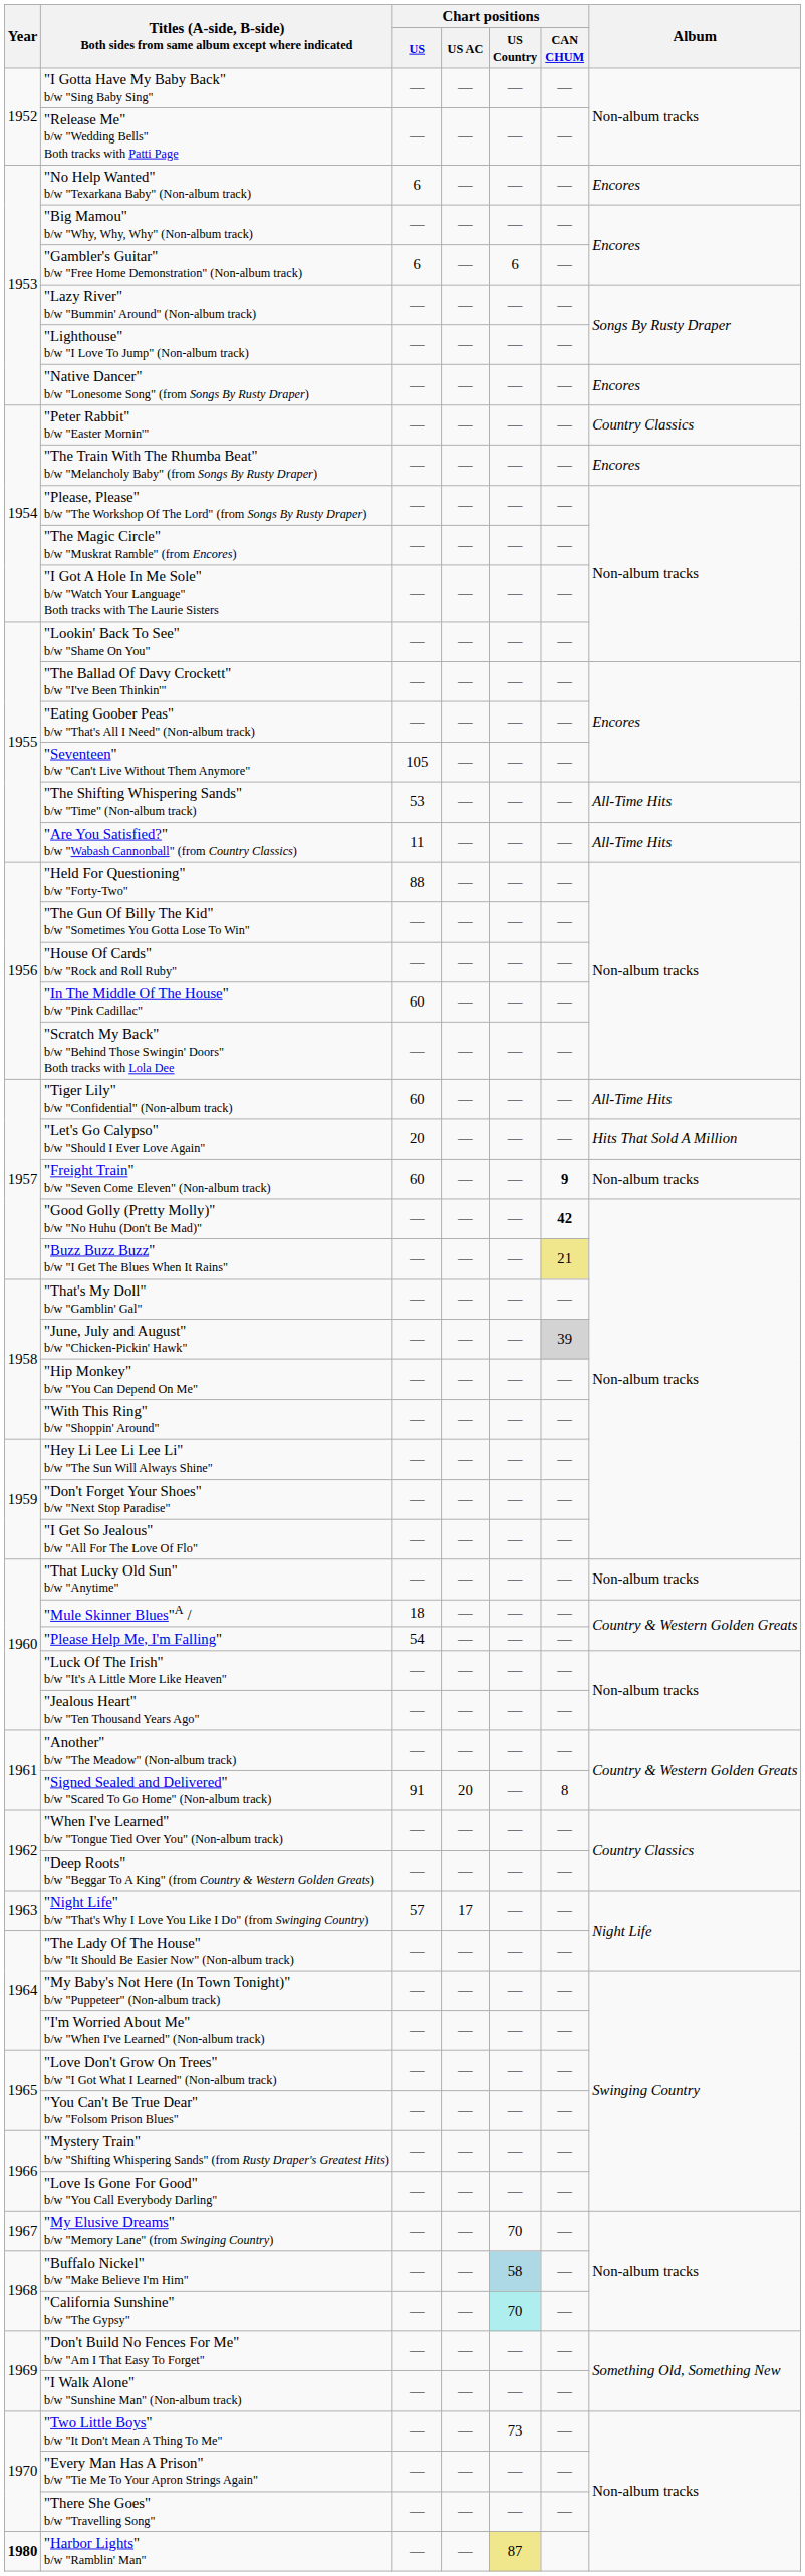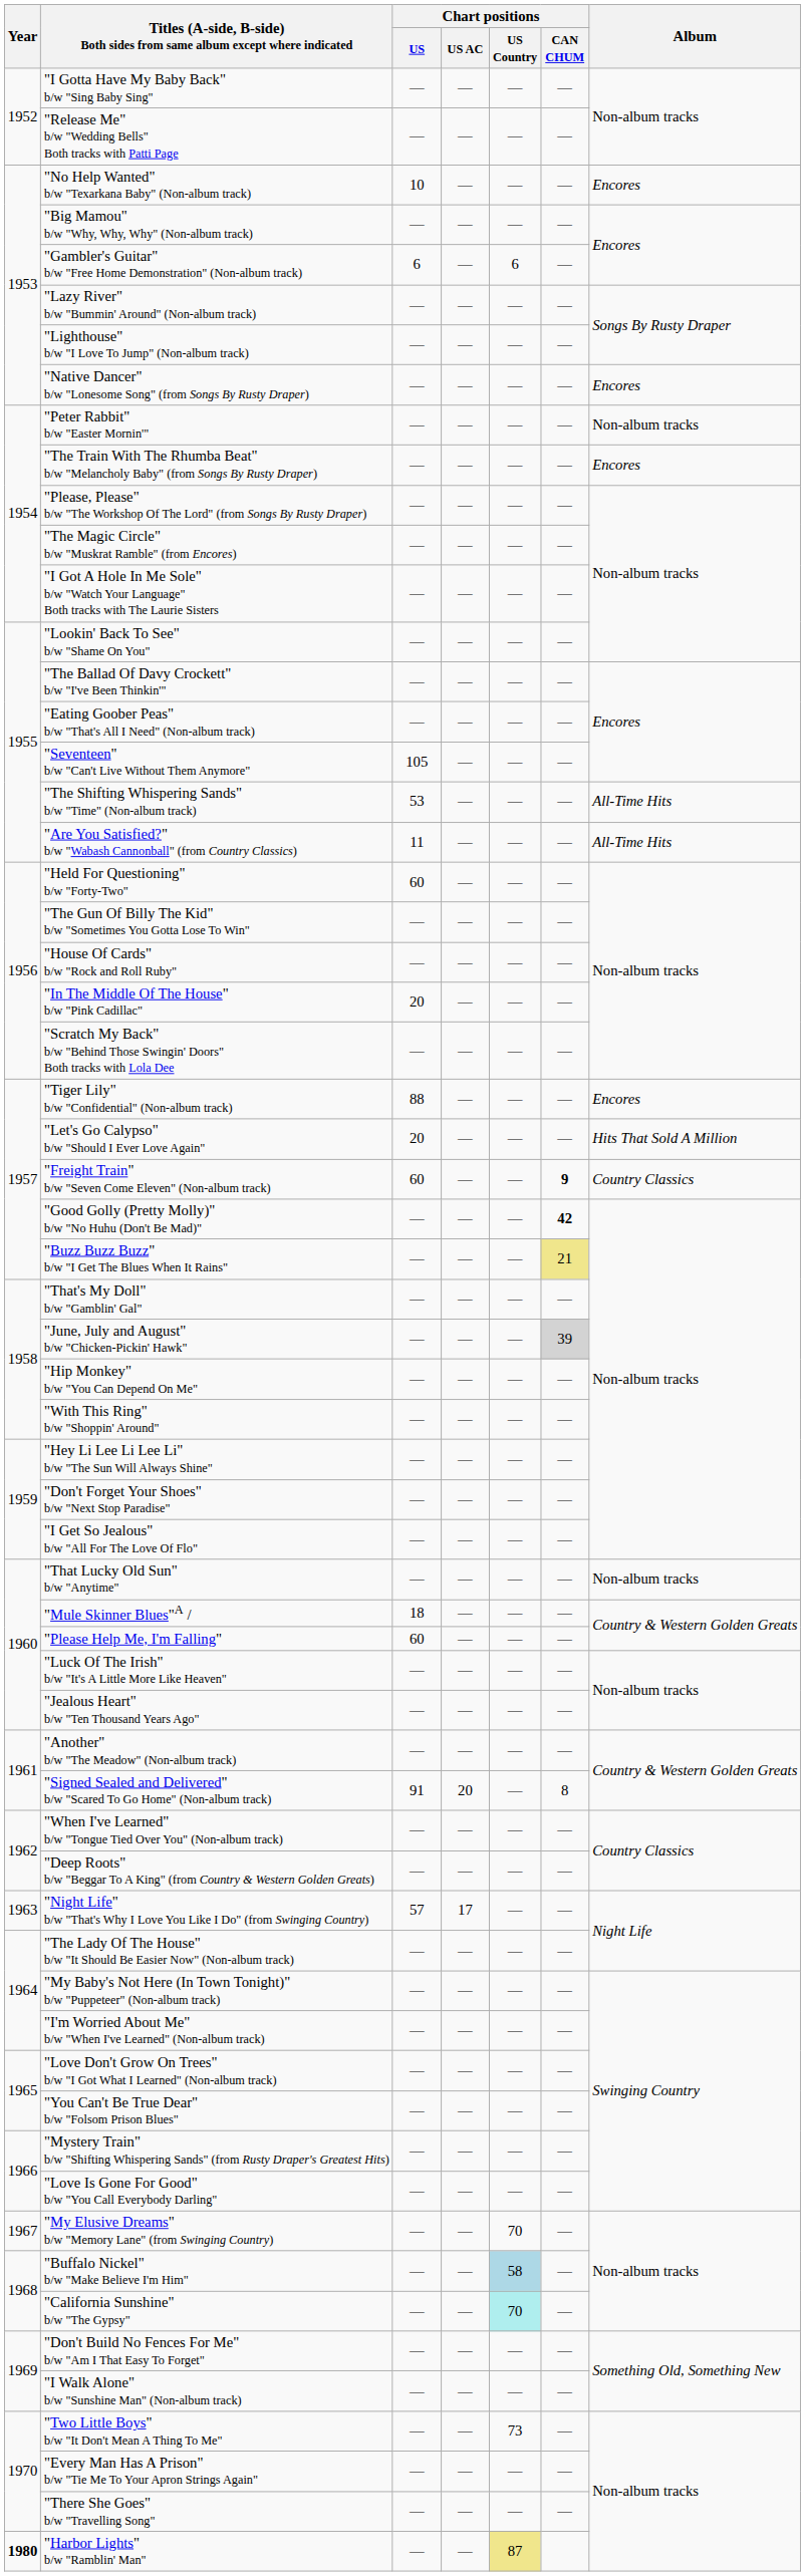 <table class="wikitable">
 <tr>
 <th rowspan="2">Year</th>
 <th rowspan="2">Titles (A-side, B-side)<br><small>Both sides from same album except where indicated</small></th>
 <th colspan="4">Chart positions</th>
 <th rowspan="2">Album</th>
 </tr>
 <tr>
 <th width="45"><small><a href='#'>US</a></small></th>
 <th width="45"><small>US AC</small></th>
 <th width="45"><small>US Country</small></th>
 <th width="45"><small>CAN <a href='#'>CHUM</a></small></th>
 </tr>
 <tr>
 <td rowspan="2">1952</td>
 <td>"I Gotta Have My Baby Back"<br><small>b/w "Sing Baby Sing"</small></td>
 <td align="center">—</td>
 <td align="center">—</td>
 <td align="center">—</td>
 <td align="center">—</td>
 <td align="left" rowspan="2">Non-album tracks</td>
 </tr>
 <tr>
 <td>"Release Me"<br><small>b/w "Wedding Bells"<br>Both tracks with <a href='#'>Patti Page</a></small></td>
 <td align="center">—</td>
 <td align="center">—</td>
 <td align="center">—</td>
 <td align="center">—</td>
 </tr>
 <tr>
 <td rowspan="6">1953</td>
 <td>"No Help Wanted"<br><small>b/w "Texarkana Baby" (Non-album track)</small></td>
-<td align="center">6</td>
+<td align="center">10</td>
 <td align="center">—</td>
 <td align="center">—</td>
 <td align="center">—</td>
 <td align="left"><em>Encores</em></td>
 </tr>
 <tr>
 <td>"Big Mamou"<br><small>b/w "Why, Why, Why" (Non-album track)</small></td>
 <td align="center">—</td>
 <td align="center">—</td>
 <td align="center">—</td>
 <td align="center">—</td>
 <td align="left" rowspan="2"><em>Encores</em></td>
 </tr>
 <tr>
 <td>"Gambler's Guitar"<br><small>b/w "Free Home Demonstration" (Non-album track)</small></td>
 <td align="center">6</td>
 <td align="center">—</td>
 <td align="center">6</td>
 <td align="center">—</td>
 </tr>
 <tr>
 <td>"Lazy River"<br><small>b/w "Bummin' Around" (Non-album track)</small></td>
 <td align="center">—</td>
 <td align="center">—</td>
 <td align="center">—</td>
 <td align="center">—</td>
 <td align="left" rowspan="2"><em>Songs By Rusty Draper</em></td>
 </tr>
 <tr>
 <td>"Lighthouse"<br><small>b/w "I Love To Jump" (Non-album track)</small></td>
 <td align="center">—</td>
 <td align="center">—</td>
 <td align="center">—</td>
 <td align="center">—</td>
 </tr>
 <tr>
 <td>"Native Dancer"<br><small>b/w "Lonesome Song" (from <em>Songs By Rusty Draper</em>)</small></td>
 <td align="center">—</td>
 <td align="center">—</td>
 <td align="center">—</td>
 <td align="center">—</td>
 <td align="left"><em>Encores</em></td>
 </tr>
 <tr>
 <td rowspan="5">1954</td>
 <td>"Peter Rabbit"<br><small>b/w "Easter Mornin'"</small></td>
 <td align="center">—</td>
 <td align="center">—</td>
 <td align="center">—</td>
 <td align="center">—</td>
-<td align="left"><em>Country Classics</em></td>
+<td align="left">Non-album tracks</td>
 </tr>
 <tr>
 <td>"The Train With The Rhumba Beat"<br><small>b/w "Melancholy Baby" (from <em>Songs By Rusty Draper</em>)</small></td>
 <td align="center">—</td>
 <td align="center">—</td>
 <td align="center">—</td>
 <td align="center">—</td>
 <td align="left"><em>Encores</em></td>
 </tr>
 <tr>
 <td>"Please, Please"<br><small>b/w "The Workshop Of The Lord" (from <em>Songs By Rusty Draper</em>)</small></td>
 <td align="center">—</td>
 <td align="center">—</td>
 <td align="center">—</td>
 <td align="center">—</td>
 <td align="left" rowspan="4">Non-album tracks</td>
 </tr>
 <tr>
 <td>"The Magic Circle"<br><small>b/w "Muskrat Ramble" (from <em>Encores</em>)</small></td>
 <td align="center">—</td>
 <td align="center">—</td>
 <td align="center">—</td>
 <td align="center">—</td>
 </tr>
 <tr>
 <td>"I Got A Hole In Me Sole"<br><small>b/w "Watch Your Language"<br>Both tracks with The Laurie Sisters</small></td>
 <td align="center">—</td>
 <td align="center">—</td>
 <td align="center">—</td>
 <td align="center">—</td>
 </tr>
 <tr>
 <td rowspan="6">1955</td>
 <td>"Lookin' Back To See"<br><small>b/w "Shame On You"</small></td>
 <td align="center">—</td>
 <td align="center">—</td>
 <td align="center">—</td>
 <td align="center">—</td>
 </tr>
 <tr>
 <td>"The Ballad Of Davy Crockett"<br><small>b/w "I've Been Thinkin'"</small></td>
 <td align="center">—</td>
 <td align="center">—</td>
 <td align="center">—</td>
 <td align="center">—</td>
 <td align="left" rowspan="3"><em>Encores</em></td>
 </tr>
 <tr>
 <td>"Eating Goober Peas"<br><small>b/w "That's All I Need" (Non-album track)</small></td>
 <td align="center">—</td>
 <td align="center">—</td>
 <td align="center">—</td>
 <td align="center">—</td>
 </tr>
 <tr>
 <td>"<a href='#'>Seventeen</a>"<br><small>b/w "Can't Live Without Them Anymore"</small></td>
 <td align="center">105</td>
 <td align="center">—</td>
 <td align="center">—</td>
 <td align="center">—</td>
 </tr>
 <tr>
 <td>"The Shifting Whispering Sands"<br><small>b/w "Time" (Non-album track)</small></td>
 <td align="center">53</td>
 <td align="center">—</td>
 <td align="center">—</td>
 <td align="center">—</td>
 <td align="left"><em>All-Time Hits</em></td>
 </tr>
 <tr>
 <td>"<a href='#'>Are You Satisfied?</a>"<br><small>b/w "<a href='#'>Wabash Cannonball</a>" (from <em>Country Classics</em>)</small></td>
 <td align="center">11</td>
 <td align="center">—</td>
 <td align="center">—</td>
 <td align="center">—</td>
 <td align="left"><em>All-Time Hits</em></td>
 </tr>
 <tr>
 <td rowspan="5">1956</td>
 <td>"Held For Questioning"<br><small>b/w "Forty-Two"</small></td>
-<td align="center">88</td>
+<td align="center">60</td>
 <td align="center">—</td>
 <td align="center">—</td>
 <td align="center">—</td>
 <td align="left" rowspan="5">Non-album tracks</td>
 </tr>
 <tr>
 <td>"The Gun Of Billy The Kid"<br><small>b/w "Sometimes You Gotta Lose To Win"</small></td>
 <td align="center">—</td>
 <td align="center">—</td>
 <td align="center">—</td>
 <td align="center">—</td>
 </tr>
 <tr>
 <td>"House Of Cards"<br><small>b/w "Rock and Roll Ruby"</small></td>
 <td align="center">—</td>
 <td align="center">—</td>
 <td align="center">—</td>
 <td align="center">—</td>
 </tr>
 <tr>
 <td>"<a href='#'>In The Middle Of The House</a>"<br><small>b/w "Pink Cadillac"</small></td>
-<td align="center">60</td>
+<td align="center">20</td>
 <td align="center">—</td>
 <td align="center">—</td>
 <td align="center">—</td>
 </tr>
 <tr>
 <td>"Scratch My Back"<br><small>b/w "Behind Those Swingin' Doors"<br>Both tracks with <a href='#'>Lola Dee</a></small></td>
 <td align="center">—</td>
 <td align="center">—</td>
 <td align="center">—</td>
 <td align="center">—</td>
 </tr>
 <tr>
 <td rowspan="5">1957</td>
 <td>"Tiger Lily"<br><small>b/w "Confidential" (Non-album track)</small></td>
-<td align="center">60</td>
+<td align="center">88</td>
 <td align="center">—</td>
 <td align="center">—</td>
 <td align="center">—</td>
-<td align="left"><em>All-Time Hits</em></td>
+<td align="left"><em>Encores</em></td>
 </tr>
 <tr>
 <td>"Let's Go Calypso"<br><small>b/w "Should I Ever Love Again"</small></td>
 <td align="center">20</td>
 <td align="center">—</td>
 <td align="center">—</td>
 <td align="center">—</td>
 <td align="left"><em>Hits That Sold A Million</em></td>
 </tr>
 <tr>
 <td>"<a href='#'>Freight Train</a>"<br><small>b/w "Seven Come Eleven" (Non-album track)</small></td>
 <td align="center">60</td>
 <td align="center">—</td>
 <td align="center">—</td>
 <td align="center"><strong>9</strong></td>
-<td align="left">Non-album tracks</td>
+<td align="left"><em>Country Classics</em></td>
 </tr>
 <tr>
 <td>"Good Golly (Pretty Molly)"<br><small>b/w "No Huhu (Don't Be Mad)"</small></td>
 <td align="center">—</td>
 <td align="center">—</td>
 <td align="center">—</td>
 <td align="center"><strong>42</strong></td>
 <td align="left" rowspan="9">Non-album tracks</td>
 </tr>
 <tr>
 <td>"<a href='#'>Buzz Buzz Buzz</a>"<br><small>b/w "I Get The Blues When It Rains"</small></td>
 <td align="center">—</td>
 <td align="center">—</td>
 <td align="center">—</td>
 <td align="center" style="background: khaki;">21</td>
 </tr>
 <tr>
 <td rowspan="4">1958</td>
 <td>"That's My Doll"<br><small>b/w "Gamblin' Gal"</small></td>
 <td align="center">—</td>
 <td align="center">—</td>
 <td align="center">—</td>
 <td align="center">—</td>
 </tr>
 <tr>
 <td>"June, July and August"<br><small>b/w "Chicken-Pickin' Hawk"</small></td>
 <td align="center">—</td>
 <td align="center">—</td>
 <td align="center">—</td>
 <td align="center" style="background: lightgrey;">39</td>
 </tr>
 <tr>
 <td>"Hip Monkey"<br><small>b/w "You Can Depend On Me"</small></td>
 <td align="center">—</td>
 <td align="center">—</td>
 <td align="center">—</td>
 <td align="center">—</td>
 </tr>
 <tr>
 <td>"With This Ring"<br><small>b/w "Shoppin' Around"</small></td>
 <td align="center">—</td>
 <td align="center">—</td>
 <td align="center">—</td>
 <td align="center">—</td>
 </tr>
 <tr>
 <td rowspan="3">1959</td>
 <td>"Hey Li Lee Li Lee Li"<br><small>b/w "The Sun Will Always Shine"</small></td>
 <td align="center">—</td>
 <td align="center">—</td>
 <td align="center">—</td>
 <td align="center">—</td>
 </tr>
 <tr>
 <td>"Don't Forget Your Shoes"<br><small>b/w "Next Stop Paradise"</small></td>
 <td align="center">—</td>
 <td align="center">—</td>
 <td align="center">—</td>
 <td align="center">—</td>
 </tr>
 <tr>
 <td>"I Get So Jealous"<br><small>b/w "All For The Love Of Flo"</small></td>
 <td align="center">—</td>
 <td align="center">—</td>
 <td align="center">—</td>
 <td align="center">—</td>
 </tr>
 <tr>
 <td rowspan="5">1960</td>
 <td>"That Lucky Old Sun"<br><small>b/w "Anytime"</small></td>
 <td align="center">—</td>
 <td align="center">—</td>
 <td align="center">—</td>
 <td align="center">—</td>
 <td align="left">Non-album tracks</td>
 </tr>
 <tr>
 <td>"<a href='#'>Mule Skinner Blues</a>"<sup>A</sup> /</td>
 <td align="center">18</td>
 <td align="center">—</td>
 <td align="center">—</td>
 <td align="center">—</td>
 <td align="left" rowspan="2"><em>Country & Western Golden Greats</em></td>
 </tr>
 <tr>
 <td>"<a href='#'>Please Help Me, I'm Falling</a>"</td>
-<td align="center">54</td>
+<td align="center">60</td>
 <td align="center">—</td>
 <td align="center">—</td>
 <td align="center">—</td>
 </tr>
 <tr>
 <td>"Luck Of The Irish"<br><small>b/w "It's A Little More Like Heaven"</small></td>
 <td align="center">—</td>
 <td align="center">—</td>
 <td align="center">—</td>
 <td align="center">—</td>
 <td align="left" rowspan="2">Non-album tracks</td>
 </tr>
 <tr>
 <td>"Jealous Heart"<br><small>b/w "Ten Thousand Years Ago"</small></td>
 <td align="center">—</td>
 <td align="center">—</td>
 <td align="center">—</td>
 <td align="center">—</td>
 </tr>
 <tr>
 <td rowspan="2">1961</td>
 <td>"Another"<br><small>b/w "The Meadow" (Non-album track)</small></td>
 <td align="center">—</td>
 <td align="center">—</td>
 <td align="center">—</td>
 <td align="center">—</td>
 <td align="left" rowspan="2"><em>Country & Western Golden Greats</em></td>
 </tr>
 <tr>
 <td>"<a href='#'>Signed Sealed and Delivered</a>"<br><small>b/w "Scared To Go Home" (Non-album track)</small></td>
 <td align="center">91</td>
 <td align="center">20</td>
 <td align="center">—</td>
 <td align="center">8</td>
 </tr>
 <tr>
 <td rowspan="2">1962</td>
 <td>"When I've Learned"<br><small>b/w "Tongue Tied Over You" (Non-album track)</small></td>
 <td align="center">—</td>
 <td align="center">—</td>
 <td align="center">—</td>
 <td align="center">—</td>
 <td align="left" rowspan="2"><em>Country Classics</em></td>
 </tr>
 <tr>
 <td>"Deep Roots"<br><small>b/w "Beggar To A King" (from <em>Country & Western Golden Greats</em>)</small></td>
 <td align="center">—</td>
 <td align="center">—</td>
 <td align="center">—</td>
 <td align="center">—</td>
 </tr>
 <tr>
 <td>1963</td>
 <td>"<a href='#'>Night Life</a>"<br><small>b/w "That's Why I Love You Like I Do" (from <em>Swinging Country</em>)</small></td>
 <td align="center">57</td>
 <td align="center">17</td>
 <td align="center">—</td>
 <td align="center">—</td>
 <td align="left" rowspan="2"><em>Night Life</em></td>
 </tr>
 <tr>
 <td rowspan="3">1964</td>
 <td>"The Lady Of The House"<br><small>b/w "It Should Be Easier Now" (Non-album track)</small></td>
 <td align="center">—</td>
 <td align="center">—</td>
 <td align="center">—</td>
 <td align="center">—</td>
 </tr>
 <tr>
 <td>"My Baby's Not Here (In Town Tonight)"<br><small>b/w "Puppeteer" (Non-album track)</small></td>
 <td align="center">—</td>
 <td align="center">—</td>
 <td align="center">—</td>
 <td align="center">—</td>
 <td align="left" rowspan="6"><em>Swinging Country</em></td>
 </tr>
 <tr>
 <td>"I'm Worried About Me"<br><small>b/w "When I've Learned" (Non-album track)</small></td>
 <td align="center">—</td>
 <td align="center">—</td>
 <td align="center">—</td>
 <td align="center">—</td>
 </tr>
 <tr>
 <td rowspan="2">1965</td>
 <td>"Love Don't Grow On Trees"<br><small>b/w "I Got What I Learned" (Non-album track)</small></td>
 <td align="center">—</td>
 <td align="center">—</td>
 <td align="center">—</td>
 <td align="center">—</td>
 </tr>
 <tr>
 <td>"You Can't Be True Dear"<br><small>b/w "Folsom Prison Blues"</small></td>
 <td align="center">—</td>
 <td align="center">—</td>
 <td align="center">—</td>
 <td align="center">—</td>
 </tr>
 <tr>
 <td rowspan="2">1966</td>
 <td>"Mystery Train"<br><small>b/w "Shifting Whispering Sands" (from <em>Rusty Draper's Greatest Hits</em>)</small></td>
 <td align="center">—</td>
 <td align="center">—</td>
 <td align="center">—</td>
 <td align="center">—</td>
 </tr>
 <tr>
 <td>"Love Is Gone For Good"<br><small>b/w "You Call Everybody Darling"</small></td>
 <td align="center">—</td>
 <td align="center">—</td>
 <td align="center">—</td>
 <td align="center">—</td>
 </tr>
 <tr>
 <td>1967</td>
 <td>"<a href='#'>My Elusive Dreams</a>"<br><small>b/w "Memory Lane" (from <em>Swinging Country</em>)</small></td>
 <td align="center">—</td>
 <td align="center">—</td>
 <td align="center">70</td>
 <td align="center">—</td>
 <td align="left" rowspan="3">Non-album tracks</td>
 </tr>
 <tr>
 <td rowspan="2">1968</td>
 <td>"Buffalo Nickel"<br><small>b/w "Make Believe I'm Him"</small></td>
 <td align="center">—</td>
 <td align="center">—</td>
 <td align="center" style="background: lightblue;">58</td>
 <td align="center">—</td>
 </tr>
 <tr>
 <td>"California Sunshine"<br><small>b/w "The Gypsy"</small></td>
 <td align="center">—</td>
 <td align="center">—</td>
 <td align="center" style="background: paleturquoise;">70</td>
 <td align="center">—</td>
 </tr>
 <tr>
 <td rowspan="2">1969</td>
 <td>"Don't Build No Fences For Me"<br><small>b/w "Am I That Easy To Forget"</small></td>
 <td align="center">—</td>
 <td align="center">—</td>
 <td align="center">—</td>
 <td align="center">—</td>
 <td align="left" rowspan="2"><em>Something Old, Something New</em></td>
 </tr>
 <tr>
 <td>"I Walk Alone"<br><small>b/w "Sunshine Man" (Non-album track)</small></td>
 <td align="center">—</td>
 <td align="center">—</td>
 <td align="center">—</td>
 <td align="center">—</td>
 </tr>
 <tr>
 <td rowspan="3">1970</td>
 <td>"<a href='#'>Two Little Boys</a>"<br><small>b/w "It Don't Mean A Thing To Me"</small></td>
 <td align="center">—</td>
 <td align="center">—</td>
 <td align="center">73</td>
 <td align="center">—</td>
 <td align="left" rowspan="4">Non-album tracks</td>
 </tr>
 <tr>
 <td>"Every Man Has A Prison"<br><small>b/w "Tie Me To Your Apron Strings Again"</small></td>
 <td align="center">—</td>
 <td align="center">—</td>
 <td align="center">—</td>
 <td align="center">—</td>
 </tr>
 <tr>
 <td>"There She Goes"<br><small>b/w "Travelling Song"</small></td>
 <td align="center">—</td>
 <td align="center">—</td>
 <td align="center">—</td>
 <td align="center">—</td>
 </tr>
 <tr>
 <td><strong>1980</strong></td>
 <td>"<a href='#'>Harbor Lights</a>"<br><small>b/w "Ramblin' Man"</small></td>
 <td align="center">—</td>
 <td align="center">—</td>
 <td align="center" style="background: khaki;">87</td>
 </tr>
 </table>
